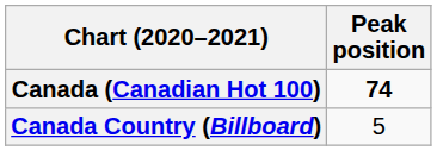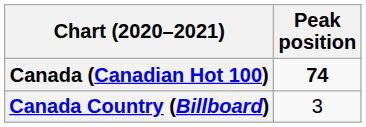 <table class="wikitable sortable plainrowheaders" style="text-align:center;">
 <tr>
 <th>Chart (2020–2021)</th>
 <th>Peak<br>position</th>
 </tr>
 <tr>
 <th scope="row">Canada (<a href='#'>Canadian Hot 100</a>)</th>
 <td><strong>74</strong></td>
 </tr>
 <tr>
 <th scope="row"><a href='#'>Canada Country</a> (<a href='#'><em>Billboard</em></a>)</th>
-<td>5</td>
+<td>3</td>
 </tr>
 </table>
